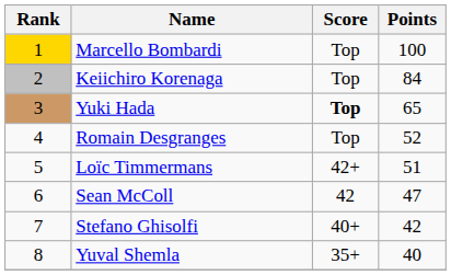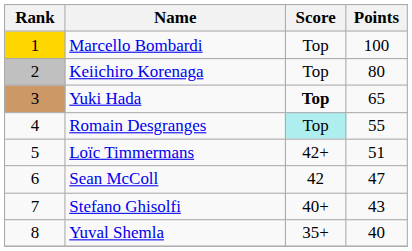 <table class="wikitable">
 <tr>
 <th width = "50">Rank</th>
 <th width = "200">Name</th>
 <th width = "50">Score</th>
 <th width = "50">Points</th>
 </tr>
 <tr>
 <td align="center" style="background: gold">1</td>
 <td> <a href='#'>Marcello Bombardi</a></td>
 <td align="center">Top</td>
 <td align="center">100</td>
 </tr>
 <tr>
 <td align="center" style="background: silver">2</td>
 <td> <a href='#'>Keiichiro Korenaga</a></td>
 <td align="center">Top</td>
-<td align="center">84</td>
+<td align="center">80</td>
 </tr>
 <tr>
 <td align="center" style="background: #cc9966">3</td>
 <td> <a href='#'>Yuki Hada</a></td>
 <td align="center"><strong>Top</strong></td>
 <td align="center">65</td>
 </tr>
 <tr>
 <td align="center">4</td>
 <td> <a href='#'>Romain Desgranges</a></td>
-<td align="center">Top</td>
-<td align="center">52</td>
+<td align="center" style="background: paleturquoise;">Top</td>
+<td align="center">55</td>
 </tr>
 <tr>
 <td align="center">5</td>
 <td> <a href='#'>Loïc Timmermans</a></td>
 <td align="center">42+</td>
 <td align="center">51</td>
 </tr>
 <tr>
 <td align="center">6</td>
 <td> <a href='#'>Sean McColl</a></td>
 <td align="center">42</td>
 <td align="center">47</td>
 </tr>
 <tr>
 <td align="center">7</td>
 <td> <a href='#'>Stefano Ghisolfi</a></td>
 <td align="center">40+</td>
-<td align="center">42</td>
+<td align="center">43</td>
 </tr>
 <tr>
 <td align="center">8</td>
 <td> <a href='#'>Yuval Shemla</a></td>
 <td align="center">35+</td>
 <td align="center">40</td>
 </tr>
 <tr>
 </tr>
 </table>
